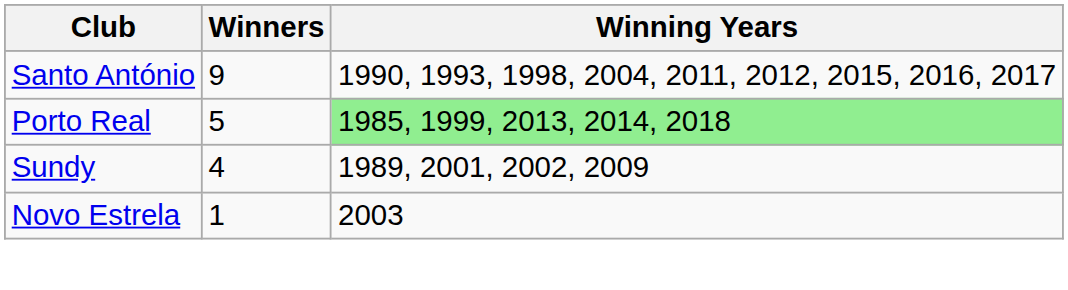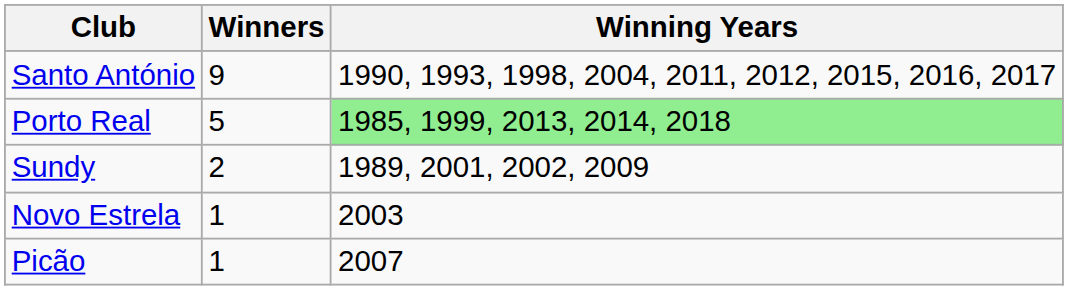 <table class="wikitable">
 <tr>
 <th>Club</th>
 <th>Winners</th>
 <th>Winning Years</th>
 </tr>
 <tr>
 <td><a href='#'>Santo António</a></td>
 <td>9</td>
 <td>1990, 1993, 1998, 2004, 2011, 2012, 2015, 2016, 2017</td>
 </tr>
 <tr>
 <td><a href='#'>Porto Real</a></td>
 <td>5</td>
 <td style="background: lightgreen;">1985, 1999, 2013, 2014, 2018</td>
 </tr>
 <tr>
 <td><a href='#'>Sundy</a></td>
-<td>4</td>
+<td>2</td>
 <td>1989, 2001, 2002, 2009</td>
 </tr>
 <tr>
 <td><a href='#'>Novo Estrela</a></td>
 <td>1</td>
 <td>2003</td>
 </tr>
+<tr>
+<td><a href='#'>Picão</a></td>
+<td>1</td>
+<td>2007</td>
+</tr>
 </table>
